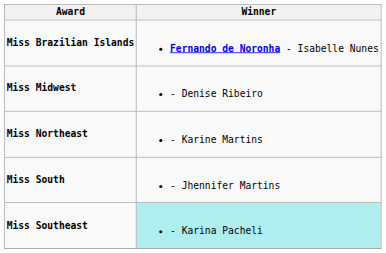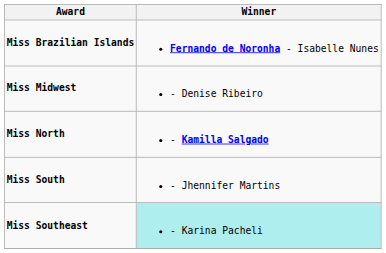 <table class="wikitable sortable" style="font-size:95%;">
 <tr>
 <th>Award</th>
 <th>Winner</th>
 </tr>
 <tr>
 <td><strong>Miss Brazilian Islands</strong></td>
 <td><br><ul><li><strong> <a href='#'>Fernando de Noronha</a></strong> - Isabelle Nunes</li></ul></td>
 </tr>
 <tr>
 <td><strong>Miss Midwest</strong></td>
 <td><br><ul><li><strong></strong> - Denise Ribeiro</li></ul></td>
 </tr>
 <tr>
-<td><strong>Miss Northeast</strong></td>
-<td><br><ul><li><strong></strong> - Karine Martins</li></ul></td>
+<td><strong>Miss North</strong></td>
+<td><br><ul><li><strong></strong> - <strong><a href='#'>Kamilla Salgado</a></strong></li></ul></td>
 </tr>
 <tr>
 <td><strong>Miss South</strong></td>
 <td><br><ul><li><strong></strong> - Jhennifer Martins</li></ul></td>
 </tr>
 <tr>
 <td><strong>Miss Southeast</strong></td>
 <td style="background: paleturquoise;"><br><ul><li><strong></strong> - Karina Pacheli</li></ul></td>
 </tr>
 <tr>
 </tr>
 </table>
